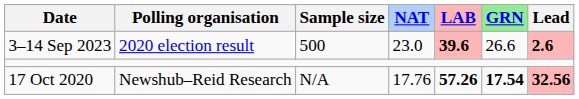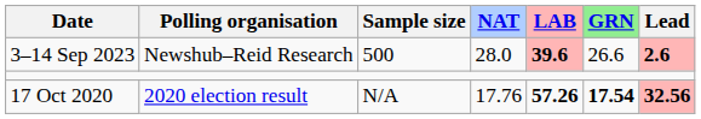 <table class="wikitable">
 <tr>
 <th>Date</th>
 <th>Polling organisation</th>
 <th>Sample size</th>
 <th style="background-color:#B0CEFF"><a href='#'>NAT</a></th>
 <th style="background-color:#FFB6B6"><a href='#'>LAB</a></th>
 <th style="background-color:#90EE90"><a href='#'>GRN</a></th>
 <th>Lead</th>
 </tr>
 <tr>
 <td>3–14 Sep 2023</td>
-<td><a href='#'>2020 election result</a></td>
+<td>Newshub–Reid Research</td>
 <td>500</td>
-<td>23.0</td>
+<td>28.0</td>
 <td style="background:#ffb6b6;"><strong>39.6</strong></td>
 <td>26.6</td>
 <td style="background:#ffb6b6;"><strong>2.6</strong></td>
 </tr>
 <tr>
 <td colspan="7"></td>
 </tr>
 <tr>
 <td>17 Oct 2020</td>
-<td>Newshub–Reid Research</td>
+<td><a href='#'>2020 election result</a></td>
 <td>N/A</td>
 <td>17.76</td>
 <td><strong>57.26</strong></td>
 <td><strong>17.54</strong></td>
 <td style="background-color:#ffb6b6;"><strong>32.56</strong></td>
 </tr>
 </table>
